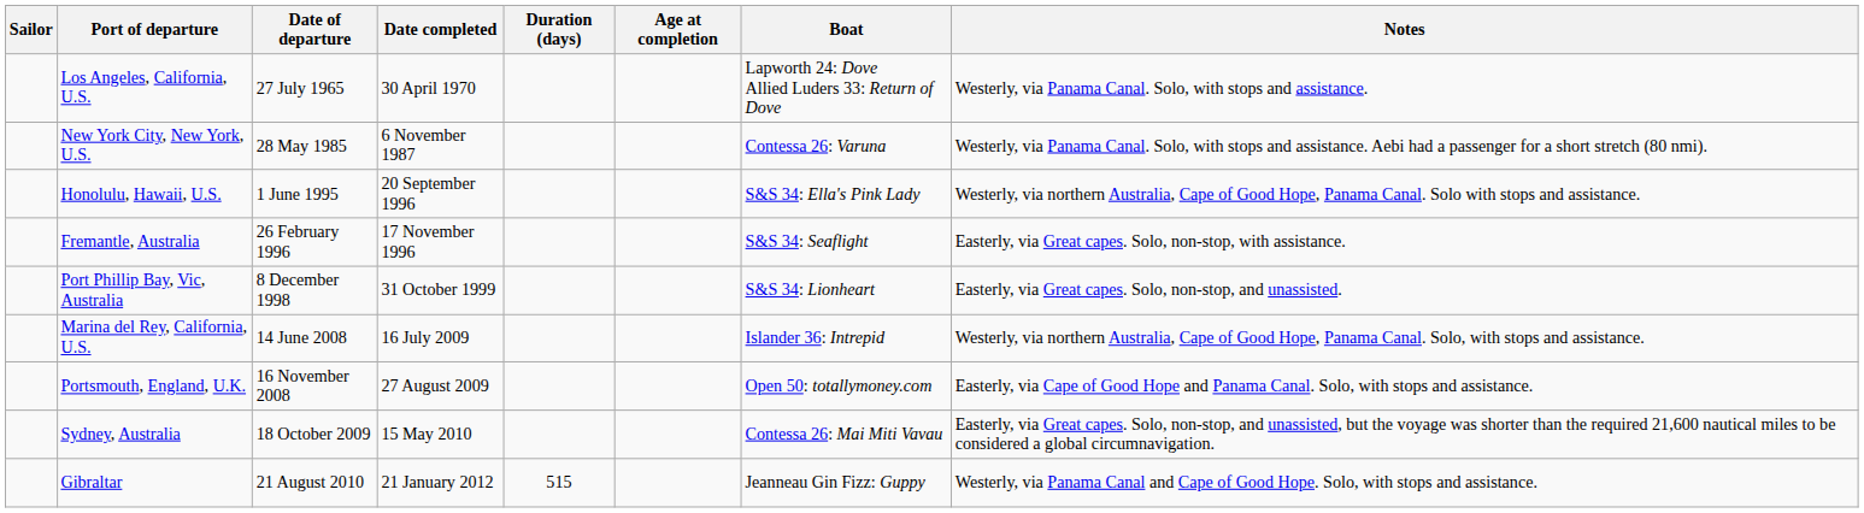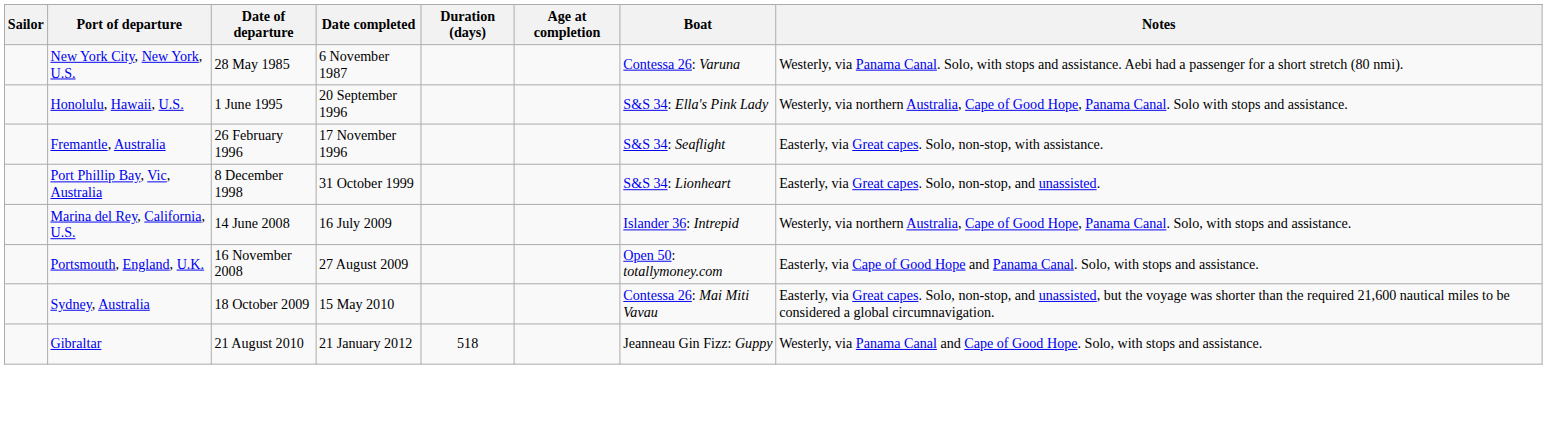 <table class="wikitable sortable" style="font-size: 90%;">
 <tr>
 <th>Sailor</th>
 <th>Port of departure</th>
 <th>Date of departure</th>
 <th>Date completed</th>
 <th>Duration (days)</th>
 <th>Age at completion</th>
 <th>Boat</th>
 <th>Notes</th>
-</tr>
-<tr>
-<td nowrap align="center"><br></td>
-<td><a href='#'>Los Angeles</a>, <a href='#'>California</a>, <a href='#'>U.S.</a></td>
-<td>27 July 1965</td>
-<td>30 April 1970</td>
-<td align=center></td>
-<td nowrap></td>
-<td>Lapworth 24: <em>Dove</em><br>Allied Luders 33: <em>Return of Dove</em></td>
-<td>Westerly, via <a href='#'>Panama Canal</a>. Solo, with stops and <a href='#'>assistance</a>.</td>
 </tr>
 <tr>
 <td nowrap align="center"><br></td>
 <td><a href='#'>New York City</a>, <a href='#'>New York</a>, <a href='#'>U.S.</a></td>
 <td>28 May 1985</td>
 <td>6 November 1987</td>
 <td align=center></td>
 <td nowrap></td>
 <td><a href='#'>Contessa 26</a>: <em>Varuna</em></td>
 <td>Westerly, via <a href='#'>Panama Canal</a>. Solo, with stops and assistance. Aebi had a passenger for a short stretch (80 nmi).</td>
 </tr>
 <tr>
 <td nowrap align="center"><br></td>
 <td><a href='#'>Honolulu</a>, <a href='#'>Hawaii</a>, <a href='#'>U.S.</a></td>
 <td>1 June 1995</td>
 <td>20 September 1996</td>
 <td align=center></td>
 <td nowrap></td>
 <td><a href='#'>S&S 34</a>: <em>Ella's Pink Lady</em></td>
 <td>Westerly, via northern <a href='#'>Australia</a>, <a href='#'>Cape of Good Hope</a>, <a href='#'>Panama Canal</a>. Solo with stops and assistance.</td>
 </tr>
 <tr>
 <td nowrap align="center"><br></td>
 <td><a href='#'>Fremantle</a>, <a href='#'>Australia</a></td>
 <td>26 February 1996</td>
 <td>17 November 1996</td>
 <td align=center></td>
 <td nowrap></td>
 <td><a href='#'>S&S 34</a>: <em>Seaflight</em></td>
 <td>Easterly, via <a href='#'>Great capes</a>. Solo, non-stop, with assistance.</td>
 </tr>
 <tr>
 <td nowrap align="center"><br></td>
 <td><a href='#'>Port Phillip Bay</a>, <a href='#'>Vic</a>, <a href='#'>Australia</a></td>
 <td>8 December 1998</td>
 <td>31 October 1999</td>
 <td align=center></td>
 <td nowrap></td>
 <td><a href='#'>S&S 34</a>: <em>Lionheart</em></td>
 <td>Easterly, via <a href='#'>Great capes</a>. Solo, non-stop, and <a href='#'>unassisted</a>.</td>
 </tr>
 <tr>
 <td nowrap align="center"><br></td>
 <td><a href='#'>Marina del Rey</a>, <a href='#'>California</a>, <a href='#'>U.S.</a></td>
 <td>14 June 2008</td>
 <td>16 July 2009</td>
 <td align=center></td>
 <td nowrap></td>
 <td><a href='#'>Islander 36</a>: <em>Intrepid </em></td>
 <td>Westerly, via northern <a href='#'>Australia</a>, <a href='#'>Cape of Good Hope</a>, <a href='#'>Panama Canal</a>. Solo, with stops and assistance.</td>
 </tr>
 <tr>
 <td nowrap align="center"><br></td>
 <td><a href='#'>Portsmouth</a>, <a href='#'>England</a>, <a href='#'>U.K.</a></td>
 <td>16 November 2008</td>
 <td>27 August 2009</td>
 <td align=center></td>
 <td nowrap></td>
 <td><a href='#'>Open 50</a>: <em>totallymoney.com</em></td>
 <td>Easterly, via <a href='#'>Cape of Good Hope</a> and <a href='#'>Panama Canal</a>. Solo, with stops and assistance.</td>
 </tr>
 <tr>
 <td nowrap align="center"><br></td>
 <td><a href='#'>Sydney</a>, <a href='#'>Australia</a></td>
 <td>18 October 2009</td>
 <td>15 May 2010</td>
 <td align=center></td>
 <td nowrap></td>
 <td><a href='#'>Contessa 26</a>: <em>Mai Miti Vavau</em></td>
 <td>Easterly, via <a href='#'>Great capes</a>.  Solo, non-stop, and <a href='#'>unassisted</a>, but the voyage was shorter than the required 21,600 nautical miles to be considered a global circumnavigation.</td>
 </tr>
 <tr>
 <td nowrap align="center"><br><br></td>
 <td><a href='#'>Gibraltar</a></td>
 <td>21 August 2010</td>
 <td>21 January 2012</td>
-<td align="center">515</td>
+<td align="center">518</td>
 <td nowrap></td>
 <td>Jeanneau Gin Fizz: <em>Guppy</em></td>
 <td>Westerly, via <a href='#'>Panama Canal</a> and <a href='#'>Cape of Good Hope</a>. Solo, with stops and assistance.</td>
 </tr>
 </table>
